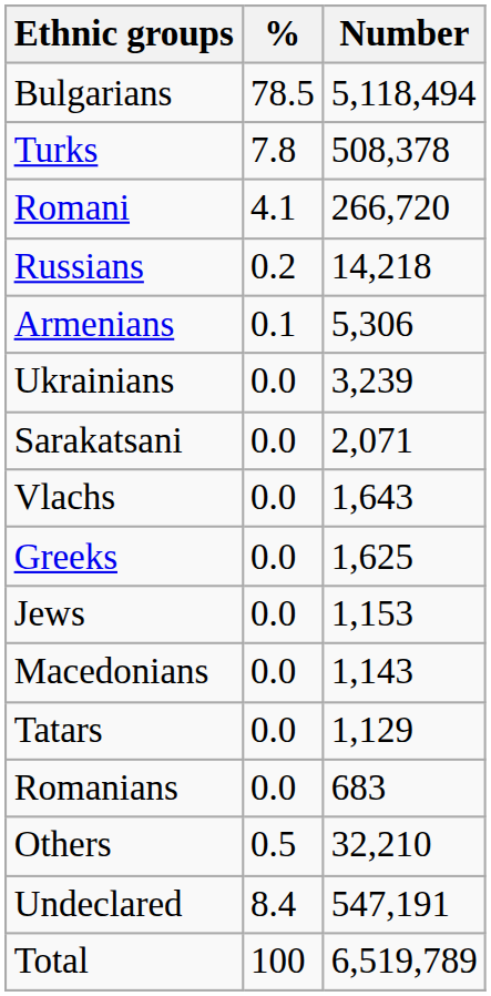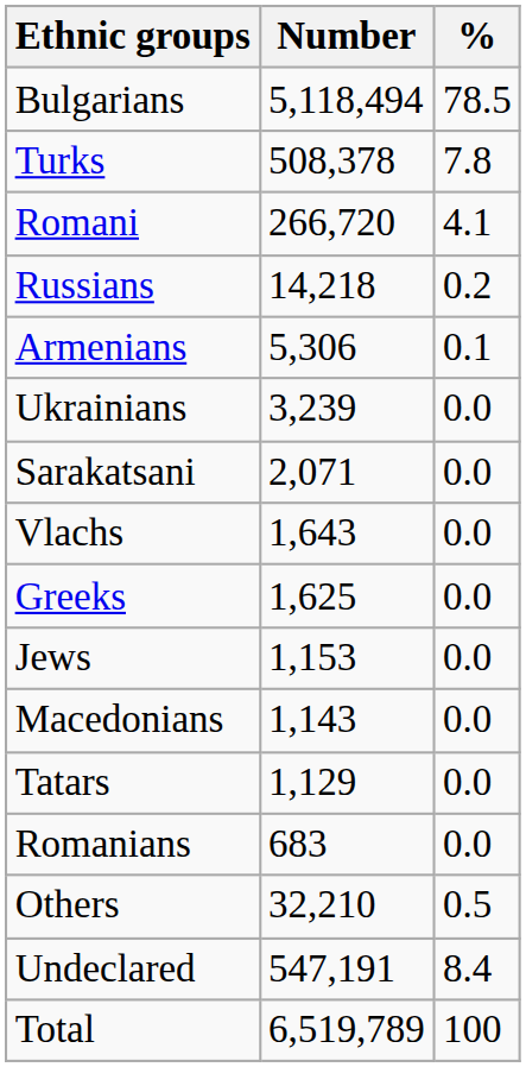 <table class="wikitable">
 <tr>
 <th>Ethnic groups</th>
+<th>Number</th>
 <th>%</th>
-<th>Number</th>
 </tr>
 <tr>
 <td>Bulgarians</td>
+<td>5,118,494</td>
 <td>78.5</td>
-<td>5,118,494</td>
 </tr>
 <tr>
 <td><a href='#'>Turks</a></td>
+<td>508,378</td>
 <td>7.8</td>
-<td>508,378</td>
 </tr>
 <tr>
 <td><a href='#'>Romani</a></td>
+<td>266,720</td>
 <td>4.1</td>
-<td>266,720</td>
 </tr>
 <tr>
 <td><a href='#'>Russians</a></td>
+<td>14,218</td>
 <td>0.2</td>
-<td>14,218</td>
 </tr>
 <tr>
 <td><a href='#'>Armenians</a></td>
+<td>5,306</td>
 <td>0.1</td>
-<td>5,306</td>
 </tr>
 <tr>
 <td>Ukrainians</td>
+<td>3,239</td>
 <td>0.0</td>
-<td>3,239</td>
 </tr>
 <tr>
 <td>Sarakatsani</td>
+<td>2,071</td>
 <td>0.0</td>
-<td>2,071</td>
 </tr>
 <tr>
 <td>Vlachs</td>
+<td>1,643</td>
 <td>0.0</td>
-<td>1,643</td>
 </tr>
 <tr>
 <td><a href='#'>Greeks</a></td>
+<td>1,625</td>
 <td>0.0</td>
-<td>1,625</td>
 </tr>
 <tr>
 <td>Jews</td>
+<td>1,153</td>
 <td>0.0</td>
-<td>1,153</td>
 </tr>
 <tr>
 <td>Macedonians</td>
+<td>1,143</td>
 <td>0.0</td>
-<td>1,143</td>
 </tr>
 <tr>
 <td>Tatars</td>
+<td>1,129</td>
 <td>0.0</td>
-<td>1,129</td>
 </tr>
 <tr>
 <td>Romanians</td>
+<td>683</td>
 <td>0.0</td>
-<td>683</td>
 </tr>
 <tr>
 <td>Others</td>
+<td>32,210</td>
 <td>0.5</td>
-<td>32,210</td>
 </tr>
 <tr>
 <td>Undeclared</td>
+<td>547,191</td>
 <td>8.4</td>
-<td>547,191</td>
 </tr>
 <tr>
 <td>Total</td>
+<td>6,519,789</td>
 <td>100</td>
-<td>6,519,789</td>
 </tr>
 </table>
